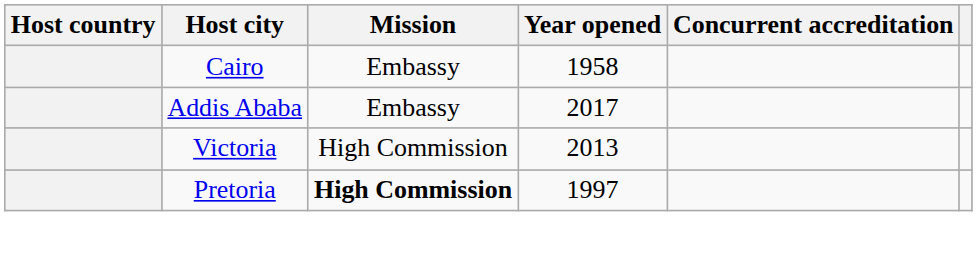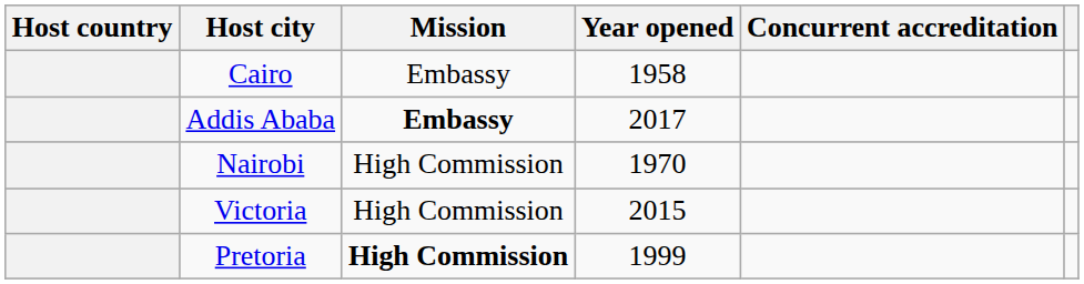 <table class="wikitable plainrowheaders" style="text-align:center;">
 <tr>
 <th scope="col">Host country</th>
 <th scope="col">Host city</th>
 <th scope="col">Mission</th>
 <th scope="col">Year opened</th>
 <th scope="col">Concurrent accreditation</th>
 <th scope="col"></th>
 </tr>
 <tr>
 <th scope="row"></th>
 <td><a href='#'>Cairo</a></td>
 <td>Embassy</td>
 <td>1958</td>
 <td></td>
 <td></td>
 </tr>
 <tr>
 <th scope="row"></th>
 <td><a href='#'>Addis Ababa</a></td>
-<td>Embassy</td>
+<td><strong>Embassy</strong></td>
 <td>2017</td>
+<td></td>
+<td></td>
+</tr>
+<tr>
+<th scope="row"></th>
+<td><a href='#'>Nairobi</a></td>
+<td>High Commission</td>
+<td>1970</td>
 <td></td>
 <td></td>
 </tr>
 <tr>
 <th scope="row"></th>
 <td><a href='#'>Victoria</a></td>
 <td>High Commission</td>
-<td>2013</td>
+<td>2015</td>
 <td></td>
 <td></td>
 </tr>
 <tr>
 <th scope="row"></th>
 <td><a href='#'>Pretoria</a></td>
 <td><strong>High Commission</strong></td>
-<td>1997</td>
+<td>1999</td>
 <td></td>
 <td></td>
 </tr>
 </table>
